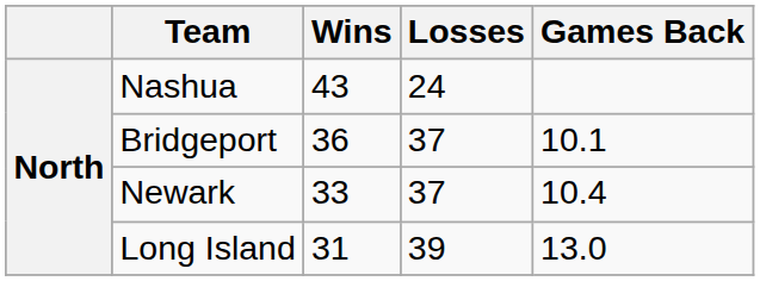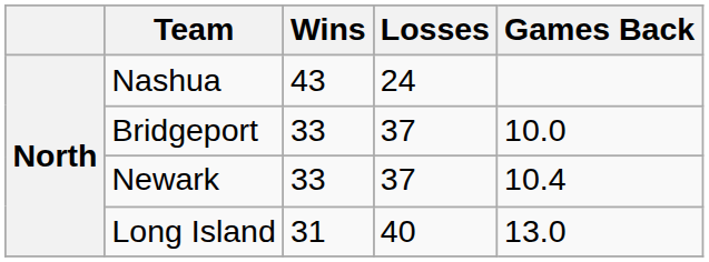 <table class="wikitable">
 <tr>
 <th></th>
 <th>Team</th>
 <th>Wins</th>
 <th>Losses</th>
 <th>Games Back</th>
 </tr>
 <tr>
 <th rowspan="4">North</th>
 <td>Nashua</td>
 <td>43</td>
 <td>24</td>
 <td> </td>
 </tr>
 <tr>
 <td>Bridgeport</td>
-<td>36</td>
+<td>33</td>
 <td>37</td>
-<td>10.1</td>
+<td>10.0</td>
 </tr>
 <tr>
 <td>Newark</td>
 <td>33</td>
 <td>37</td>
 <td>10.4</td>
 </tr>
 <tr>
 <td>Long Island</td>
 <td>31</td>
-<td>39</td>
+<td>40</td>
 <td>13.0</td>
 </tr>
 </table>
